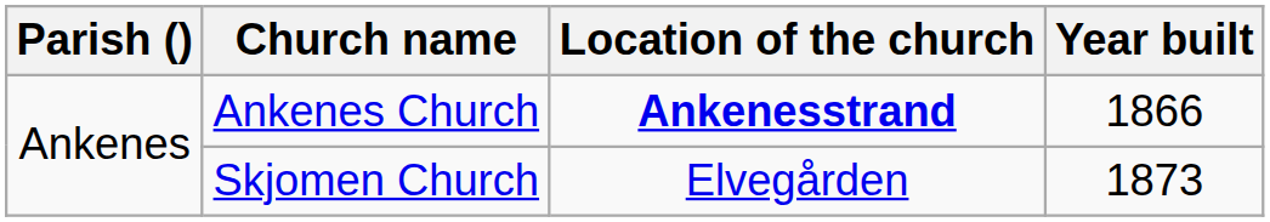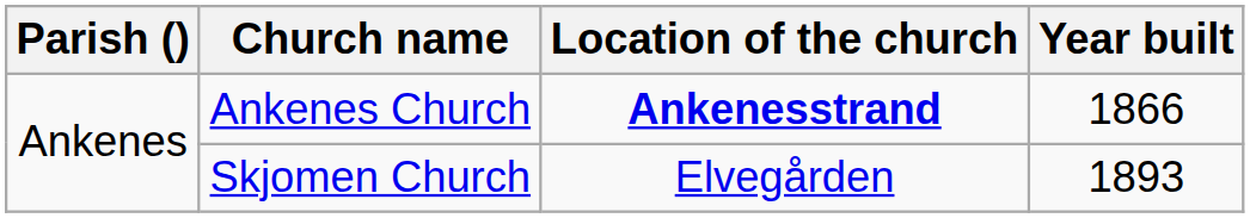 <table class="wikitable" style="text-align:center">
 <tr>
 <th>Parish ()</th>
 <th>Church name</th>
 <th>Location of the church</th>
 <th>Year built</th>
 </tr>
 <tr>
 <td rowspan="2">Ankenes</td>
 <td><a href='#'>Ankenes Church</a></td>
 <td><strong><a href='#'>Ankenesstrand</a></strong></td>
 <td>1866</td>
 </tr>
 <tr>
 <td><a href='#'>Skjomen Church</a></td>
 <td><a href='#'>Elvegården</a></td>
-<td>1873</td>
+<td>1893</td>
 </tr>
 </table>
